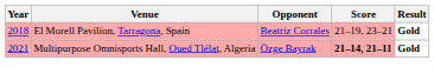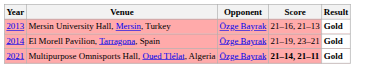 <table class="sortable wikitable" style="font-size: 90%">
 <tr>
 <th>Year</th>
 <th>Venue</th>
 <th>Opponent</th>
 <th>Score</th>
 <th>Result</th>
 </tr>
 <tr style="background:#FFAAAA">
-<td align="center"><a href='#'>2018</a></td>
+<td align="center"><a href='#'>2013</a></td>
+<td align="left">Mersin University Hall, <a href='#'>Mersin</a>, Turkey</td>
+<td align="left"> <a href='#'>Özge Bayrak</a></td>
+<td align="left">21–16, 21–13</td>
+<td style="text-align:left; background:white"> <strong>Gold</strong></td>
+</tr>
+<tr style="background:#FFAAAA">
+<td align="center"><a href='#'>2014</a></td>
 <td align="left">El Morell Pavilion, <a href='#'>Tarragona</a>, Spain</td>
-<td align="left"> <a href='#'>Beatriz Corrales</a></td>
+<td align="left"> <a href='#'>Özge Bayrak</a></td>
 <td align="left">21–19, 23–21</td>
 <td style="text-align:left; background:white"> <strong>Gold</strong></td>
 </tr>
 <tr style="background:#FFAAAA">
 <td align="center"><a href='#'>2021</a></td>
 <td align="left">Multipurpose Omnisports Hall, <a href='#'>Oued Tlélat</a>, Algeria</td>
 <td align="left"> <a href='#'>Özge Bayrak</a></td>
 <td align="left"><strong>21–14, 21–11</strong></td>
 <td style="text-align:left; background:white"> <strong>Gold</strong></td>
 </tr>
 </table>
